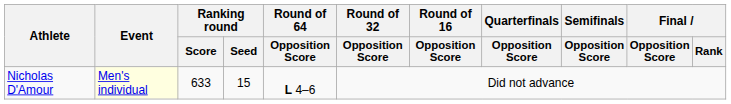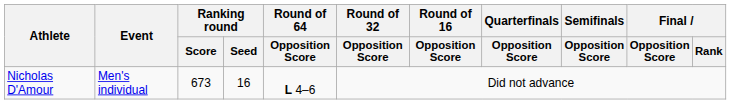 <table class="wikitable" style="font-size:90%; text-align:center">
 <tr>
 <th rowspan=2>Athlete</th>
 <th rowspan=2>Event</th>
 <th colspan="2">Ranking round</th>
 <th>Round of 64</th>
 <th>Round of 32</th>
 <th>Round of 16</th>
 <th>Quarterfinals</th>
 <th>Semifinals</th>
 <th colspan="2">Final / </th>
 </tr>
 <tr style="font-size:95%">
 <th>Score</th>
 <th>Seed</th>
 <th>Opposition<br>Score</th>
 <th>Opposition<br>Score</th>
 <th>Opposition<br>Score</th>
 <th>Opposition<br>Score</th>
 <th>Opposition<br>Score</th>
 <th>Opposition<br>Score</th>
 <th>Rank</th>
 </tr>
 <tr align=center>
 <td align=left><a href='#'>Nicholas D'Amour</a></td>
-<td align=left style="background: lightyellow;"><a href='#'>Men's individual</a></td>
-<td>633</td>
-<td>15</td>
+<td align=left><a href='#'>Men's individual</a></td>
+<td>673</td>
+<td>16</td>
 <td><br><strong>L</strong> 4–6</td>
 <td colspan=6>Did not advance</td>
 </tr>
 </table>
